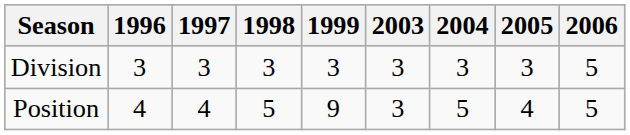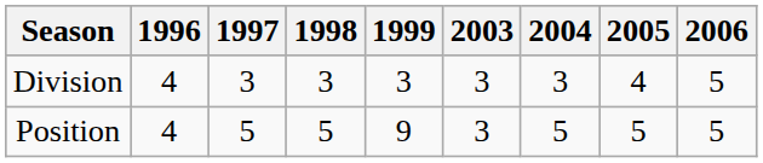 <table class="wikitable" style="text-align: Center;">
 <tr>
 <th>Season</th>
 <th>1996</th>
 <th>1997</th>
 <th>1998</th>
 <th>1999</th>
 <th>2003</th>
 <th>2004</th>
 <th>2005</th>
 <th>2006</th>
 </tr>
 <tr>
 <td>Division</td>
+<td>4</td>
 <td>3</td>
 <td>3</td>
 <td>3</td>
 <td>3</td>
 <td>3</td>
-<td>3</td>
-<td>3</td>
+<td>4</td>
 <td>5</td>
 </tr>
 <tr>
 <td>Position</td>
 <td>4</td>
-<td>4</td>
+<td>5</td>
 <td>5</td>
 <td>9</td>
 <td>3</td>
 <td>5</td>
-<td>4</td>
+<td>5</td>
 <td>5</td>
 </tr>
 </table>
